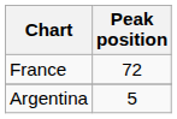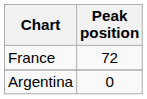 <table class="wikitable sortable">
 <tr>
 <th align="left">Chart</th>
 <th align="center">Peak<br>position</th>
 </tr>
 <tr>
 <td align="left">France</td>
 <td align="center">72</td>
 </tr>
 <tr>
 </tr>
 <tr>
 <td align="left">Argentina</td>
-<td align="center">5</td>
+<td align="center">0</td>
 </tr>
 </table>
